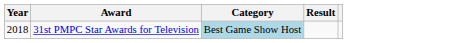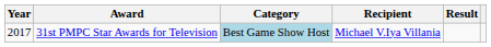 <table class="wikitable">
 <tr>
 <th>Year</th>
 <th>Award</th>
 <th>Category</th>
+<th>Recipient</th>
 <th>Result</th>
 <th></th>
 </tr>
 <tr>
-<td>2018</td>
+<td>2017</td>
 <td><a href='#'>31st PMPC Star Awards for Television</a></td>
 <td style="background: lightblue;">Best Game Show Host</td>
+<td><a href='#'>Michael V.</a><a href='#'>Iya Villania</a></td>
 <td></td>
 <td></td>
 </tr>
 </table>
